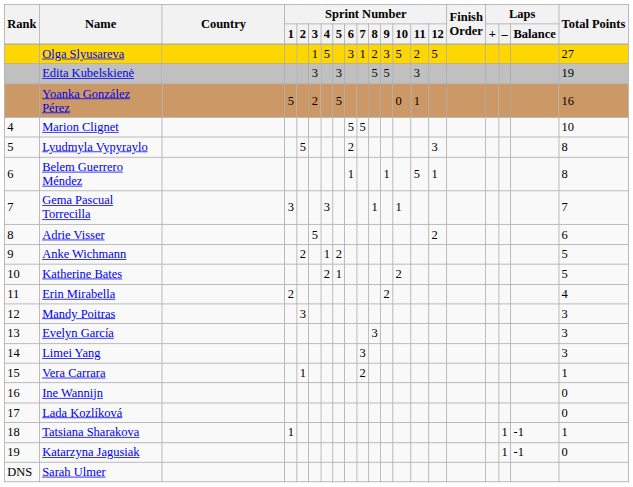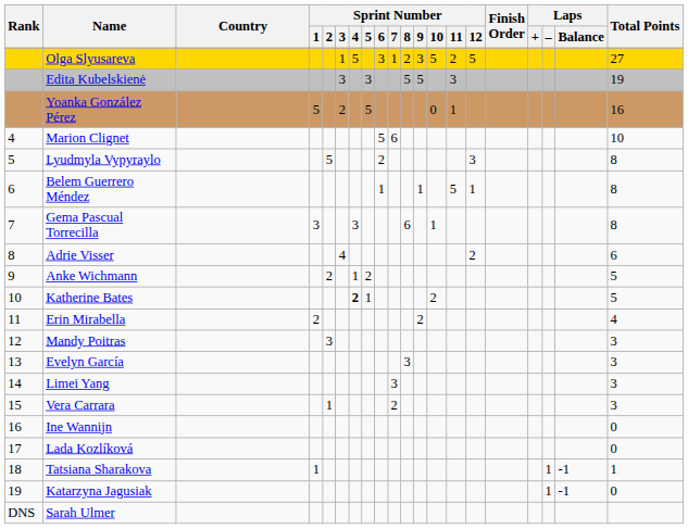 <table class="wikitable">
 <tr>
 <th width=20 rowspan=2>Rank</th>
 <th width=150 rowspan=2>Name</th>
 <th width=150 rowspan=2>Country</th>
 <th colspan=12>Sprint Number</th>
 <th rowspan=2 width=30>Finish Order</th>
 <th colspan=3>Laps</th>
 <th rowspan=2>Total Points</th>
 </tr>
 <tr>
 <th>1</th>
 <th>2</th>
 <th>3</th>
 <th>4</th>
 <th>5</th>
 <th>6</th>
 <th>7</th>
 <th>8</th>
 <th>9</th>
 <th>10</th>
 <th>11</th>
 <th>12</th>
 <th>+</th>
 <th>–</th>
 <th>Balance</th>
 </tr>
 <tr>
 </tr>
 <tr bgcolor=gold>
 <td></td>
 <td><a href='#'>Olga Slyusareva</a></td>
 <td></td>
 <td></td>
 <td></td>
 <td>1</td>
 <td>5</td>
 <td></td>
 <td>3</td>
 <td>1</td>
 <td>2</td>
 <td>3</td>
 <td>5</td>
 <td>2</td>
 <td>5</td>
 <td></td>
 <td></td>
 <td></td>
 <td></td>
 <td>27</td>
 </tr>
 <tr bgcolor=silver>
 <td></td>
 <td><a href='#'>Edita Kubelskienė</a></td>
 <td></td>
 <td></td>
 <td></td>
 <td>3</td>
 <td></td>
 <td>3</td>
 <td></td>
 <td></td>
 <td>5</td>
 <td>5</td>
 <td></td>
 <td>3</td>
 <td></td>
 <td></td>
 <td></td>
 <td></td>
 <td></td>
 <td>19</td>
 </tr>
 <tr bgcolor=cc9966>
 <td></td>
 <td><a href='#'>Yoanka González Pérez</a></td>
 <td></td>
 <td>5</td>
 <td></td>
 <td>2</td>
 <td></td>
 <td>5</td>
 <td></td>
 <td></td>
 <td></td>
 <td></td>
 <td>0</td>
 <td>1</td>
 <td></td>
 <td></td>
 <td></td>
 <td></td>
 <td></td>
 <td>16</td>
 </tr>
 <tr>
 <td>4</td>
 <td><a href='#'>Marion Clignet</a></td>
 <td></td>
 <td></td>
 <td></td>
 <td></td>
 <td></td>
 <td></td>
 <td>5</td>
-<td>5</td>
+<td>6</td>
 <td></td>
 <td></td>
 <td></td>
 <td></td>
 <td></td>
 <td></td>
 <td></td>
 <td></td>
 <td></td>
 <td>10</td>
 </tr>
 <tr>
 <td>5</td>
 <td><a href='#'>Lyudmyla Vypyraylo</a></td>
 <td></td>
 <td></td>
 <td>5</td>
 <td></td>
 <td></td>
 <td></td>
 <td>2</td>
 <td></td>
 <td></td>
 <td></td>
 <td></td>
 <td></td>
 <td>3</td>
 <td></td>
 <td></td>
 <td></td>
 <td></td>
 <td>8</td>
 </tr>
 <tr>
 <td>6</td>
 <td><a href='#'>Belem Guerrero Méndez</a></td>
 <td></td>
 <td></td>
 <td></td>
 <td></td>
 <td></td>
 <td></td>
 <td>1</td>
 <td></td>
 <td></td>
 <td>1</td>
 <td></td>
 <td>5</td>
 <td>1</td>
 <td></td>
 <td></td>
 <td></td>
 <td></td>
 <td>8</td>
 </tr>
 <tr>
 <td>7</td>
 <td><a href='#'>Gema Pascual Torrecilla</a></td>
 <td></td>
 <td>3</td>
 <td></td>
 <td></td>
 <td>3</td>
 <td></td>
 <td></td>
 <td></td>
-<td>1</td>
+<td>6</td>
 <td></td>
 <td>1</td>
 <td></td>
 <td></td>
 <td></td>
 <td></td>
 <td></td>
 <td></td>
-<td>7</td>
+<td>8</td>
 </tr>
 <tr>
 <td>8</td>
 <td><a href='#'>Adrie Visser</a></td>
 <td></td>
 <td></td>
 <td></td>
-<td>5</td>
+<td>4</td>
 <td></td>
 <td></td>
 <td></td>
 <td></td>
 <td></td>
 <td></td>
 <td></td>
 <td></td>
 <td>2</td>
 <td></td>
 <td></td>
 <td></td>
 <td></td>
 <td>6</td>
 </tr>
 <tr>
 <td>9</td>
 <td><a href='#'>Anke Wichmann</a></td>
 <td></td>
 <td></td>
 <td>2</td>
 <td></td>
 <td>1</td>
 <td>2</td>
 <td></td>
 <td></td>
 <td></td>
 <td></td>
 <td></td>
 <td></td>
 <td></td>
 <td></td>
 <td></td>
 <td></td>
 <td></td>
 <td>5</td>
 </tr>
 <tr>
 <td>10</td>
 <td><a href='#'>Katherine Bates</a></td>
 <td></td>
 <td></td>
 <td></td>
 <td></td>
-<td>2</td>
+<td><strong>2</strong></td>
 <td>1</td>
 <td></td>
 <td></td>
 <td></td>
 <td></td>
 <td>2</td>
 <td></td>
 <td></td>
 <td></td>
 <td></td>
 <td></td>
 <td></td>
 <td>5</td>
 </tr>
 <tr>
 <td>11</td>
 <td><a href='#'>Erin Mirabella</a></td>
 <td></td>
 <td>2</td>
 <td></td>
 <td></td>
 <td></td>
 <td></td>
 <td></td>
 <td></td>
 <td></td>
 <td>2</td>
 <td></td>
 <td></td>
 <td></td>
 <td></td>
 <td></td>
 <td></td>
 <td></td>
 <td>4</td>
 </tr>
 <tr>
 <td>12</td>
 <td><a href='#'>Mandy Poitras</a></td>
 <td></td>
 <td></td>
 <td>3</td>
 <td></td>
 <td></td>
 <td></td>
 <td></td>
 <td></td>
 <td></td>
 <td></td>
 <td></td>
 <td></td>
 <td></td>
 <td></td>
 <td></td>
 <td></td>
 <td></td>
 <td>3</td>
 </tr>
 <tr>
 <td>13</td>
 <td><a href='#'>Evelyn García</a></td>
 <td></td>
 <td></td>
 <td></td>
 <td></td>
 <td></td>
 <td></td>
 <td></td>
 <td></td>
 <td>3</td>
 <td></td>
 <td></td>
 <td></td>
 <td></td>
 <td></td>
 <td></td>
 <td></td>
 <td></td>
 <td>3</td>
 </tr>
 <tr>
 <td>14</td>
 <td><a href='#'>Limei Yang</a></td>
 <td></td>
 <td></td>
 <td></td>
 <td></td>
 <td></td>
 <td></td>
 <td></td>
 <td>3</td>
 <td></td>
 <td></td>
 <td></td>
 <td></td>
 <td></td>
 <td></td>
 <td></td>
 <td></td>
 <td></td>
 <td>3</td>
 </tr>
 <tr>
 <td>15</td>
 <td><a href='#'>Vera Carrara</a></td>
 <td></td>
 <td></td>
 <td>1</td>
 <td></td>
 <td></td>
 <td></td>
 <td></td>
 <td>2</td>
 <td></td>
 <td></td>
 <td></td>
 <td></td>
 <td></td>
 <td></td>
 <td></td>
 <td></td>
 <td></td>
-<td>1</td>
+<td>3</td>
 </tr>
 <tr>
 <td>16</td>
 <td><a href='#'>Ine Wannijn</a></td>
 <td></td>
 <td></td>
 <td></td>
 <td></td>
 <td></td>
 <td></td>
 <td></td>
 <td></td>
 <td></td>
 <td></td>
 <td></td>
 <td></td>
 <td></td>
 <td></td>
 <td></td>
 <td></td>
 <td></td>
 <td>0</td>
 </tr>
 <tr>
 <td>17</td>
 <td><a href='#'>Lada Kozlíková</a></td>
 <td></td>
 <td></td>
 <td></td>
 <td></td>
 <td></td>
 <td></td>
 <td></td>
 <td></td>
 <td></td>
 <td></td>
 <td></td>
 <td></td>
 <td></td>
 <td></td>
 <td></td>
 <td></td>
 <td></td>
 <td>0</td>
 </tr>
 <tr>
 <td>18</td>
 <td><a href='#'>Tatsiana Sharakova</a></td>
 <td></td>
 <td>1</td>
 <td></td>
 <td></td>
 <td></td>
 <td></td>
 <td></td>
 <td></td>
 <td></td>
 <td></td>
 <td></td>
 <td></td>
 <td></td>
 <td></td>
 <td></td>
 <td>1</td>
 <td>-1</td>
 <td>1</td>
 </tr>
 <tr>
 <td>19</td>
 <td><a href='#'>Katarzyna Jagusiak</a></td>
 <td></td>
 <td></td>
 <td></td>
 <td></td>
 <td></td>
 <td></td>
 <td></td>
 <td></td>
 <td></td>
 <td></td>
 <td></td>
 <td></td>
 <td></td>
 <td></td>
 <td></td>
 <td>1</td>
 <td>-1</td>
 <td>0</td>
 </tr>
 <tr>
 <td>DNS</td>
 <td><a href='#'>Sarah Ulmer</a></td>
 <td></td>
 <td></td>
 <td></td>
 <td></td>
 <td></td>
 <td></td>
 <td></td>
 <td></td>
 <td></td>
 <td></td>
 <td></td>
 <td></td>
 <td></td>
 <td></td>
 <td></td>
 <td></td>
 <td></td>
 <td></td>
 </tr>
 </table>
